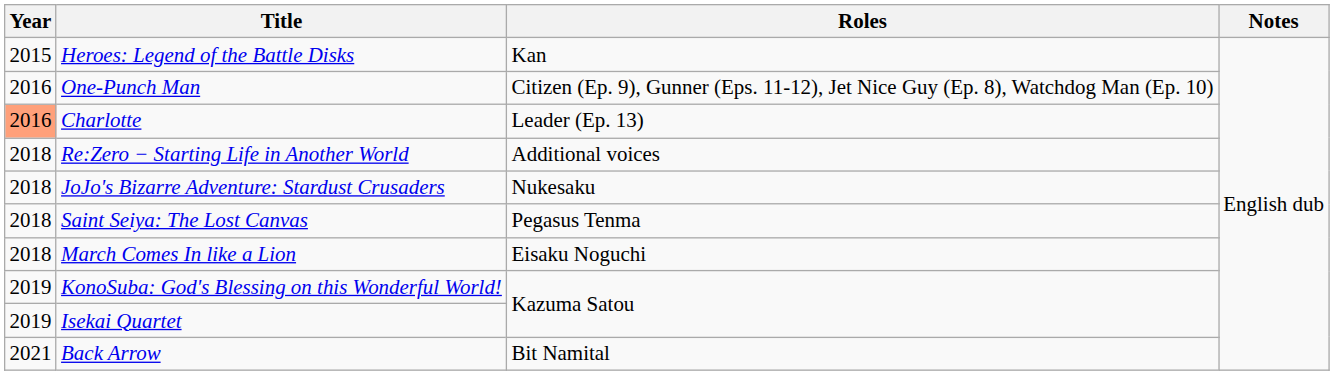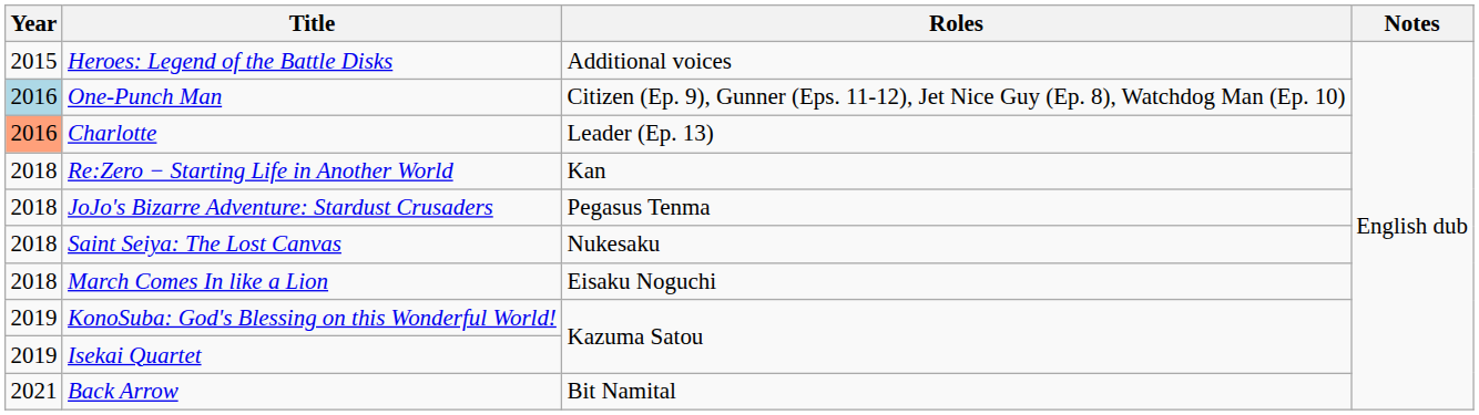 <table class="wikitable">
 <tr>
 <th>Year</th>
 <th>Title</th>
 <th>Roles</th>
 <th>Notes</th>
 </tr>
 <tr>
 <td>2015</td>
 <td><em><a href='#'>Heroes: Legend of the Battle Disks</a></em></td>
-<td>Kan</td>
+<td>Additional voices</td>
 <td rowspan = '10'>English dub</td>
 </tr>
 <tr>
-<td>2016</td>
+<td style="background: lightblue;">2016</td>
 <td><em><a href='#'>One-Punch Man</a></em></td>
 <td>Citizen (Ep. 9), Gunner (Eps. 11-12), Jet Nice Guy (Ep. 8), Watchdog Man (Ep. 10)</td>
 </tr>
 <tr>
 <td style="background: lightsalmon;">2016</td>
 <td><em><a href='#'>Charlotte</a></em></td>
 <td>Leader (Ep. 13)</td>
 </tr>
 <tr>
 <td>2018</td>
 <td><em><a href='#'>Re:Zero − Starting Life in Another World</a></em></td>
-<td>Additional voices</td>
+<td>Kan</td>
 </tr>
 <tr>
 <td>2018</td>
 <td><em><a href='#'>JoJo's Bizarre Adventure: Stardust Crusaders</a></em></td>
-<td>Nukesaku</td>
+<td>Pegasus Tenma</td>
 </tr>
 <tr>
 <td>2018</td>
 <td><em><a href='#'>Saint Seiya: The Lost Canvas</a></em></td>
-<td>Pegasus Tenma</td>
+<td>Nukesaku</td>
 </tr>
 <tr>
 <td>2018</td>
 <td><em><a href='#'>March Comes In like a Lion</a></em></td>
 <td>Eisaku Noguchi</td>
 </tr>
 <tr>
 <td>2019</td>
 <td><em><a href='#'>KonoSuba: God's Blessing on this Wonderful World!</a></em></td>
 <td rowspan = '2'>Kazuma Satou</td>
 </tr>
 <tr>
 <td>2019</td>
 <td><em><a href='#'>Isekai Quartet</a></em></td>
 </tr>
 <tr>
 <td>2021</td>
 <td><em><a href='#'>Back Arrow</a></em></td>
 <td>Bit Namital</td>
 </tr>
 </table>
